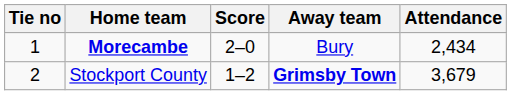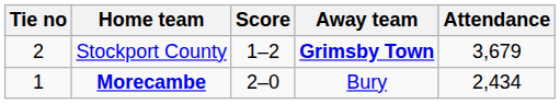 <table class="wikitable" style="text-align: center">
 <tr>
 <th>Tie no</th>
 <th>Home team</th>
 <th>Score</th>
 <th>Away team</th>
 <th>Attendance</th>
 </tr>
 <tr>
+<td>2</td>
+<td><a href='#'>Stockport County</a></td>
+<td>1–2</td>
+<td><strong><a href='#'>Grimsby Town</a></strong></td>
+<td>3,679</td>
+</tr>
+<tr>
 <td>1</td>
 <td><strong><a href='#'>Morecambe</a></strong></td>
 <td>2–0</td>
 <td><a href='#'>Bury</a></td>
 <td>2,434</td>
 </tr>
-<tr>
-<td>2</td>
-<td><a href='#'>Stockport County</a></td>
-<td>1–2</td>
-<td><strong><a href='#'>Grimsby Town</a></strong></td>
-<td>3,679</td>
-</tr>
 </table>
